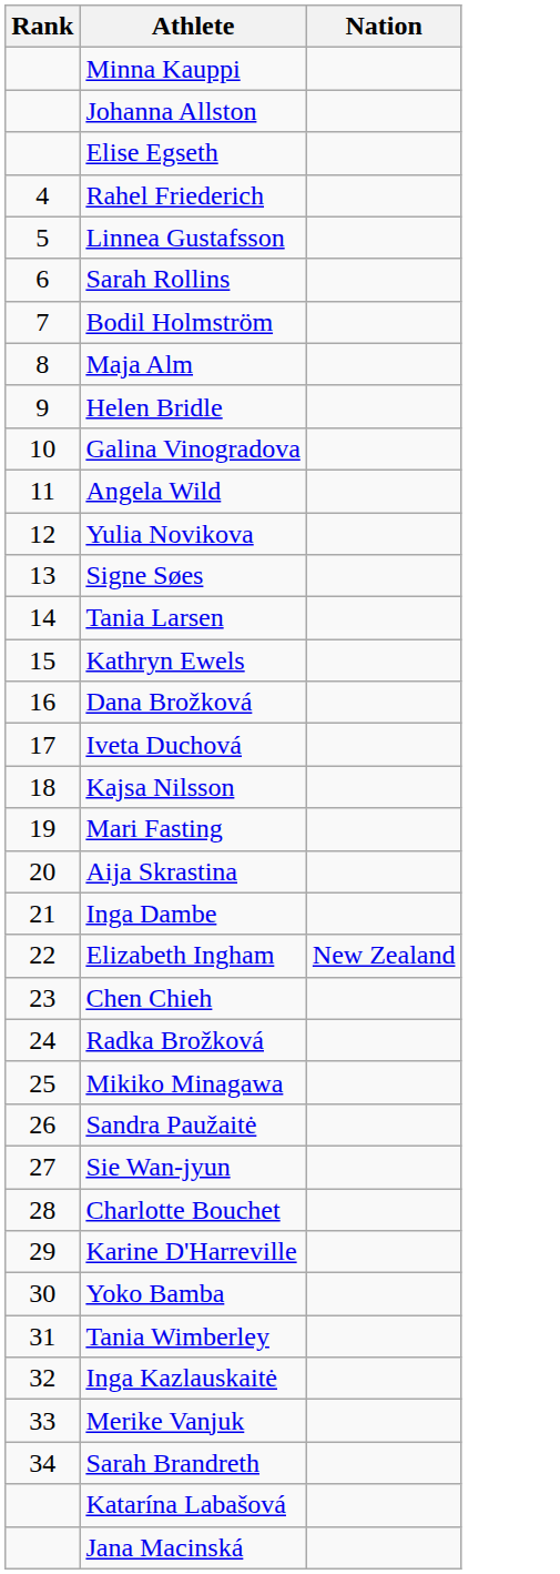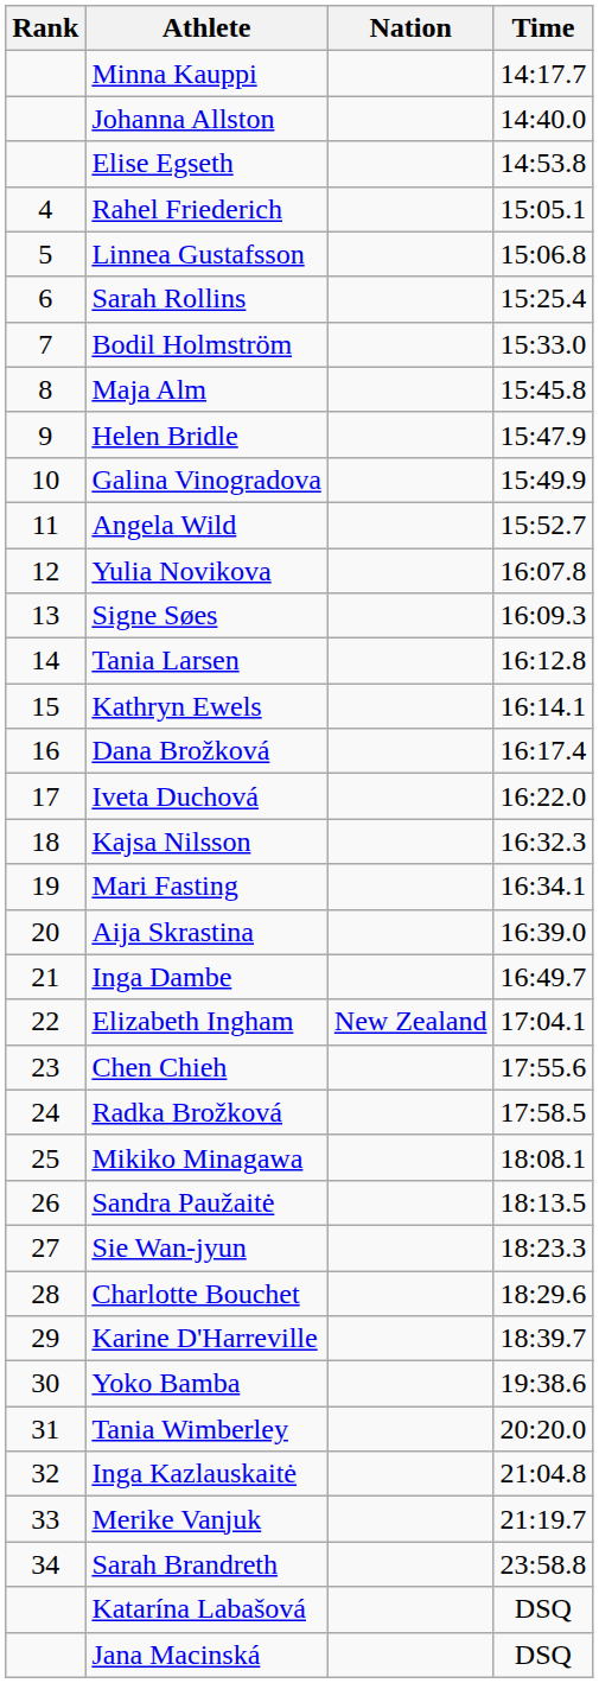 <table class="wikitable sortable" style="text-align:center">
 <tr>
 <th>Rank</th>
 <th>Athlete</th>
 <th>Nation</th>
+<th>Time</th>
 </tr>
 <tr>
 <td></td>
 <td align=left><a href='#'>Minna Kauppi</a></td>
 <td align=left></td>
+<td>14:17.7</td>
 </tr>
 <tr>
 <td></td>
 <td align=left><a href='#'>Johanna Allston</a></td>
 <td align=left></td>
+<td>14:40.0</td>
 </tr>
 <tr>
 <td></td>
 <td align=left><a href='#'>Elise Egseth</a></td>
 <td align=left></td>
+<td>14:53.8</td>
 </tr>
 <tr>
 <td>4</td>
 <td align=left><a href='#'>Rahel Friederich</a></td>
 <td align=left></td>
+<td>15:05.1</td>
 </tr>
 <tr>
 <td>5</td>
 <td align=left><a href='#'>Linnea Gustafsson</a></td>
 <td align=left></td>
+<td>15:06.8</td>
 </tr>
 <tr>
 <td>6</td>
 <td align=left><a href='#'>Sarah Rollins</a></td>
 <td align=left></td>
+<td>15:25.4</td>
 </tr>
 <tr>
 <td>7</td>
 <td align=left><a href='#'>Bodil Holmström</a></td>
 <td align=left></td>
+<td>15:33.0</td>
 </tr>
 <tr>
 <td>8</td>
 <td align=left><a href='#'>Maja Alm</a></td>
 <td align=left></td>
+<td>15:45.8</td>
 </tr>
 <tr>
 <td>9</td>
 <td align=left><a href='#'>Helen Bridle</a></td>
 <td align=left></td>
+<td>15:47.9</td>
 </tr>
 <tr>
 <td>10</td>
 <td align=left><a href='#'>Galina Vinogradova</a></td>
 <td align=left></td>
+<td>15:49.9</td>
 </tr>
 <tr>
 <td>11</td>
 <td align=left><a href='#'>Angela Wild</a></td>
 <td align=left></td>
+<td>15:52.7</td>
 </tr>
 <tr>
 <td>12</td>
 <td align=left><a href='#'>Yulia Novikova</a></td>
 <td align=left></td>
+<td>16:07.8</td>
 </tr>
 <tr>
 <td>13</td>
 <td align=left><a href='#'>Signe Søes</a></td>
 <td align=left></td>
+<td>16:09.3</td>
 </tr>
 <tr>
 <td>14</td>
 <td align=left><a href='#'>Tania Larsen</a></td>
 <td align=left></td>
+<td>16:12.8</td>
 </tr>
 <tr>
 <td>15</td>
 <td align=left><a href='#'>Kathryn Ewels</a></td>
 <td align=left></td>
+<td>16:14.1</td>
 </tr>
 <tr>
 <td>16</td>
 <td align=left><a href='#'>Dana Brožková</a></td>
 <td align=left></td>
+<td>16:17.4</td>
 </tr>
 <tr>
 <td>17</td>
 <td align=left><a href='#'>Iveta Duchová</a></td>
 <td align=left></td>
+<td>16:22.0</td>
 </tr>
 <tr>
 <td>18</td>
 <td align=left><a href='#'>Kajsa Nilsson</a></td>
 <td align=left></td>
+<td>16:32.3</td>
 </tr>
 <tr>
 <td>19</td>
 <td align=left><a href='#'>Mari Fasting</a></td>
 <td align=left></td>
+<td>16:34.1</td>
 </tr>
 <tr>
 <td>20</td>
 <td align=left><a href='#'>Aija Skrastina</a></td>
 <td align=left></td>
+<td>16:39.0</td>
 </tr>
 <tr>
 <td>21</td>
 <td align=left><a href='#'>Inga Dambe</a></td>
 <td align=left></td>
+<td>16:49.7</td>
 </tr>
 <tr>
 <td>22</td>
 <td align=left><a href='#'>Elizabeth Ingham</a></td>
 <td align=left> <a href='#'>New Zealand</a></td>
+<td>17:04.1</td>
 </tr>
 <tr>
 <td>23</td>
 <td align=left><a href='#'>Chen Chieh</a></td>
 <td align=left></td>
+<td>17:55.6</td>
 </tr>
 <tr>
 <td>24</td>
 <td align=left><a href='#'>Radka Brožková</a></td>
 <td align=left></td>
+<td>17:58.5</td>
 </tr>
 <tr>
 <td>25</td>
 <td align=left><a href='#'>Mikiko Minagawa</a></td>
 <td align=left></td>
+<td>18:08.1</td>
 </tr>
 <tr>
 <td>26</td>
 <td align=left><a href='#'>Sandra Paužaitė</a></td>
 <td align=left></td>
+<td>18:13.5</td>
 </tr>
 <tr>
 <td>27</td>
 <td align=left><a href='#'>Sie Wan-jyun</a></td>
 <td align=left></td>
+<td>18:23.3</td>
 </tr>
 <tr>
 <td>28</td>
 <td align=left><a href='#'>Charlotte Bouchet</a></td>
 <td align=left></td>
+<td>18:29.6</td>
 </tr>
 <tr>
 <td>29</td>
 <td align=left><a href='#'>Karine D'Harreville</a></td>
 <td align=left></td>
+<td>18:39.7</td>
 </tr>
 <tr>
 <td>30</td>
 <td align=left><a href='#'>Yoko Bamba</a></td>
 <td align=left></td>
+<td>19:38.6</td>
 </tr>
 <tr>
 <td>31</td>
 <td align=left><a href='#'>Tania Wimberley</a></td>
 <td align=left></td>
+<td>20:20.0</td>
 </tr>
 <tr>
 <td>32</td>
 <td align=left><a href='#'>Inga Kazlauskaitė</a></td>
 <td align=left></td>
+<td>21:04.8</td>
 </tr>
 <tr>
 <td>33</td>
 <td align=left><a href='#'>Merike Vanjuk</a></td>
 <td align=left></td>
+<td>21:19.7</td>
 </tr>
 <tr>
 <td>34</td>
 <td align=left><a href='#'>Sarah Brandreth</a></td>
 <td align=left></td>
+<td>23:58.8</td>
 </tr>
 <tr>
 <td></td>
 <td align=left><a href='#'>Katarína Labašová</a></td>
 <td align=left></td>
+<td>DSQ</td>
 </tr>
 <tr>
 <td></td>
 <td align=left><a href='#'>Jana Macinská</a></td>
 <td align=left></td>
+<td>DSQ</td>
 </tr>
 </table>
